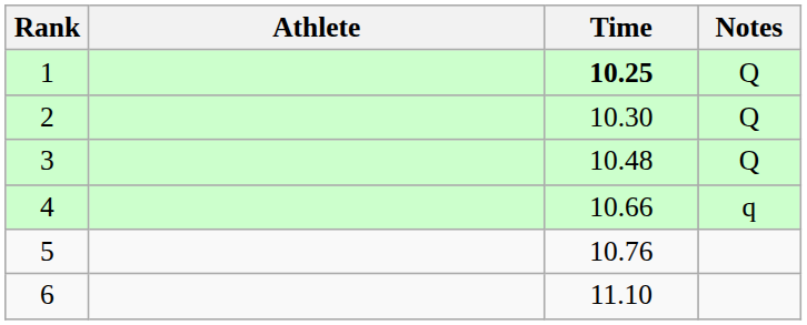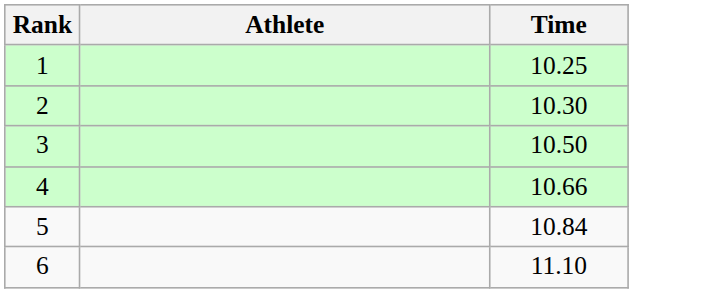 <table class="wikitable" style="text-align:center">
 <tr>
 <th width=40>Rank</th>
 <th width=250>Athlete</th>
 <th width=80>Time</th>
-<th width=50>Notes</th>
 </tr>
 <tr bgcolor=ccffcc>
 <td>1</td>
 <td align=left></td>
-<td><strong>10.25</strong></td>
-<td>Q</td>
+<td>10.25</td>
 </tr>
 <tr bgcolor=ccffcc>
 <td>2</td>
 <td align=left></td>
 <td>10.30</td>
-<td>Q</td>
 </tr>
 <tr bgcolor=ccffcc>
 <td>3</td>
 <td align=left></td>
-<td>10.48</td>
-<td>Q</td>
+<td>10.50</td>
 </tr>
 <tr bgcolor=ccffcc>
 <td>4</td>
 <td align=left></td>
 <td>10.66</td>
-<td>q</td>
 </tr>
 <tr>
 <td>5</td>
 <td align=left></td>
-<td>10.76</td>
-<td></td>
+<td>10.84</td>
 </tr>
 <tr>
 <td>6</td>
 <td align=left></td>
 <td>11.10</td>
-<td></td>
 </tr>
 </table>
